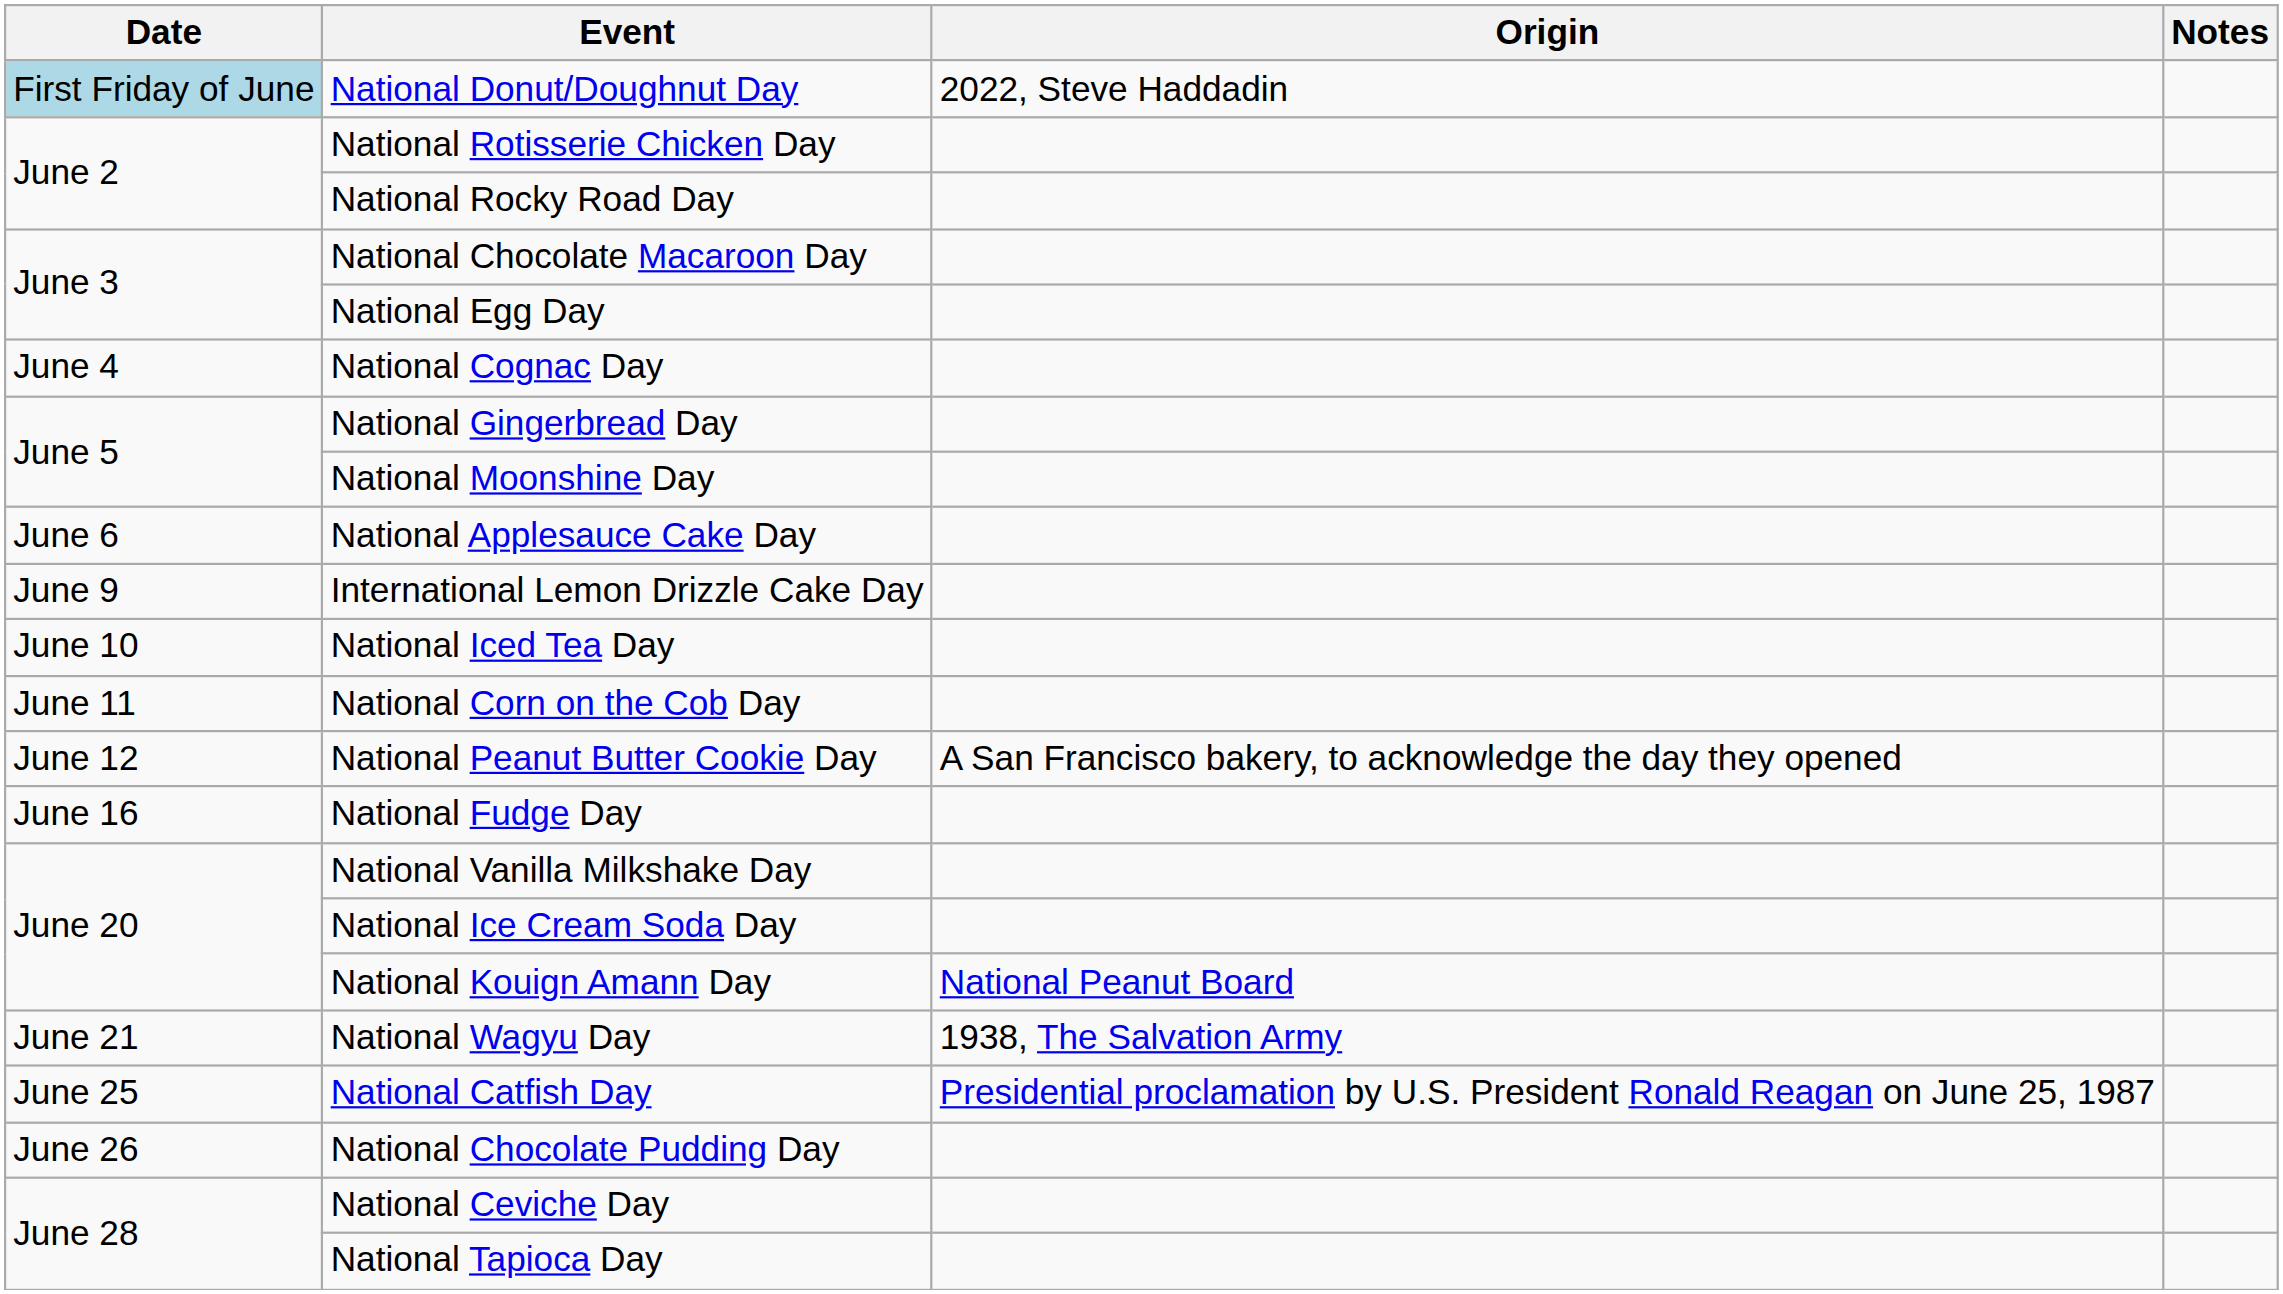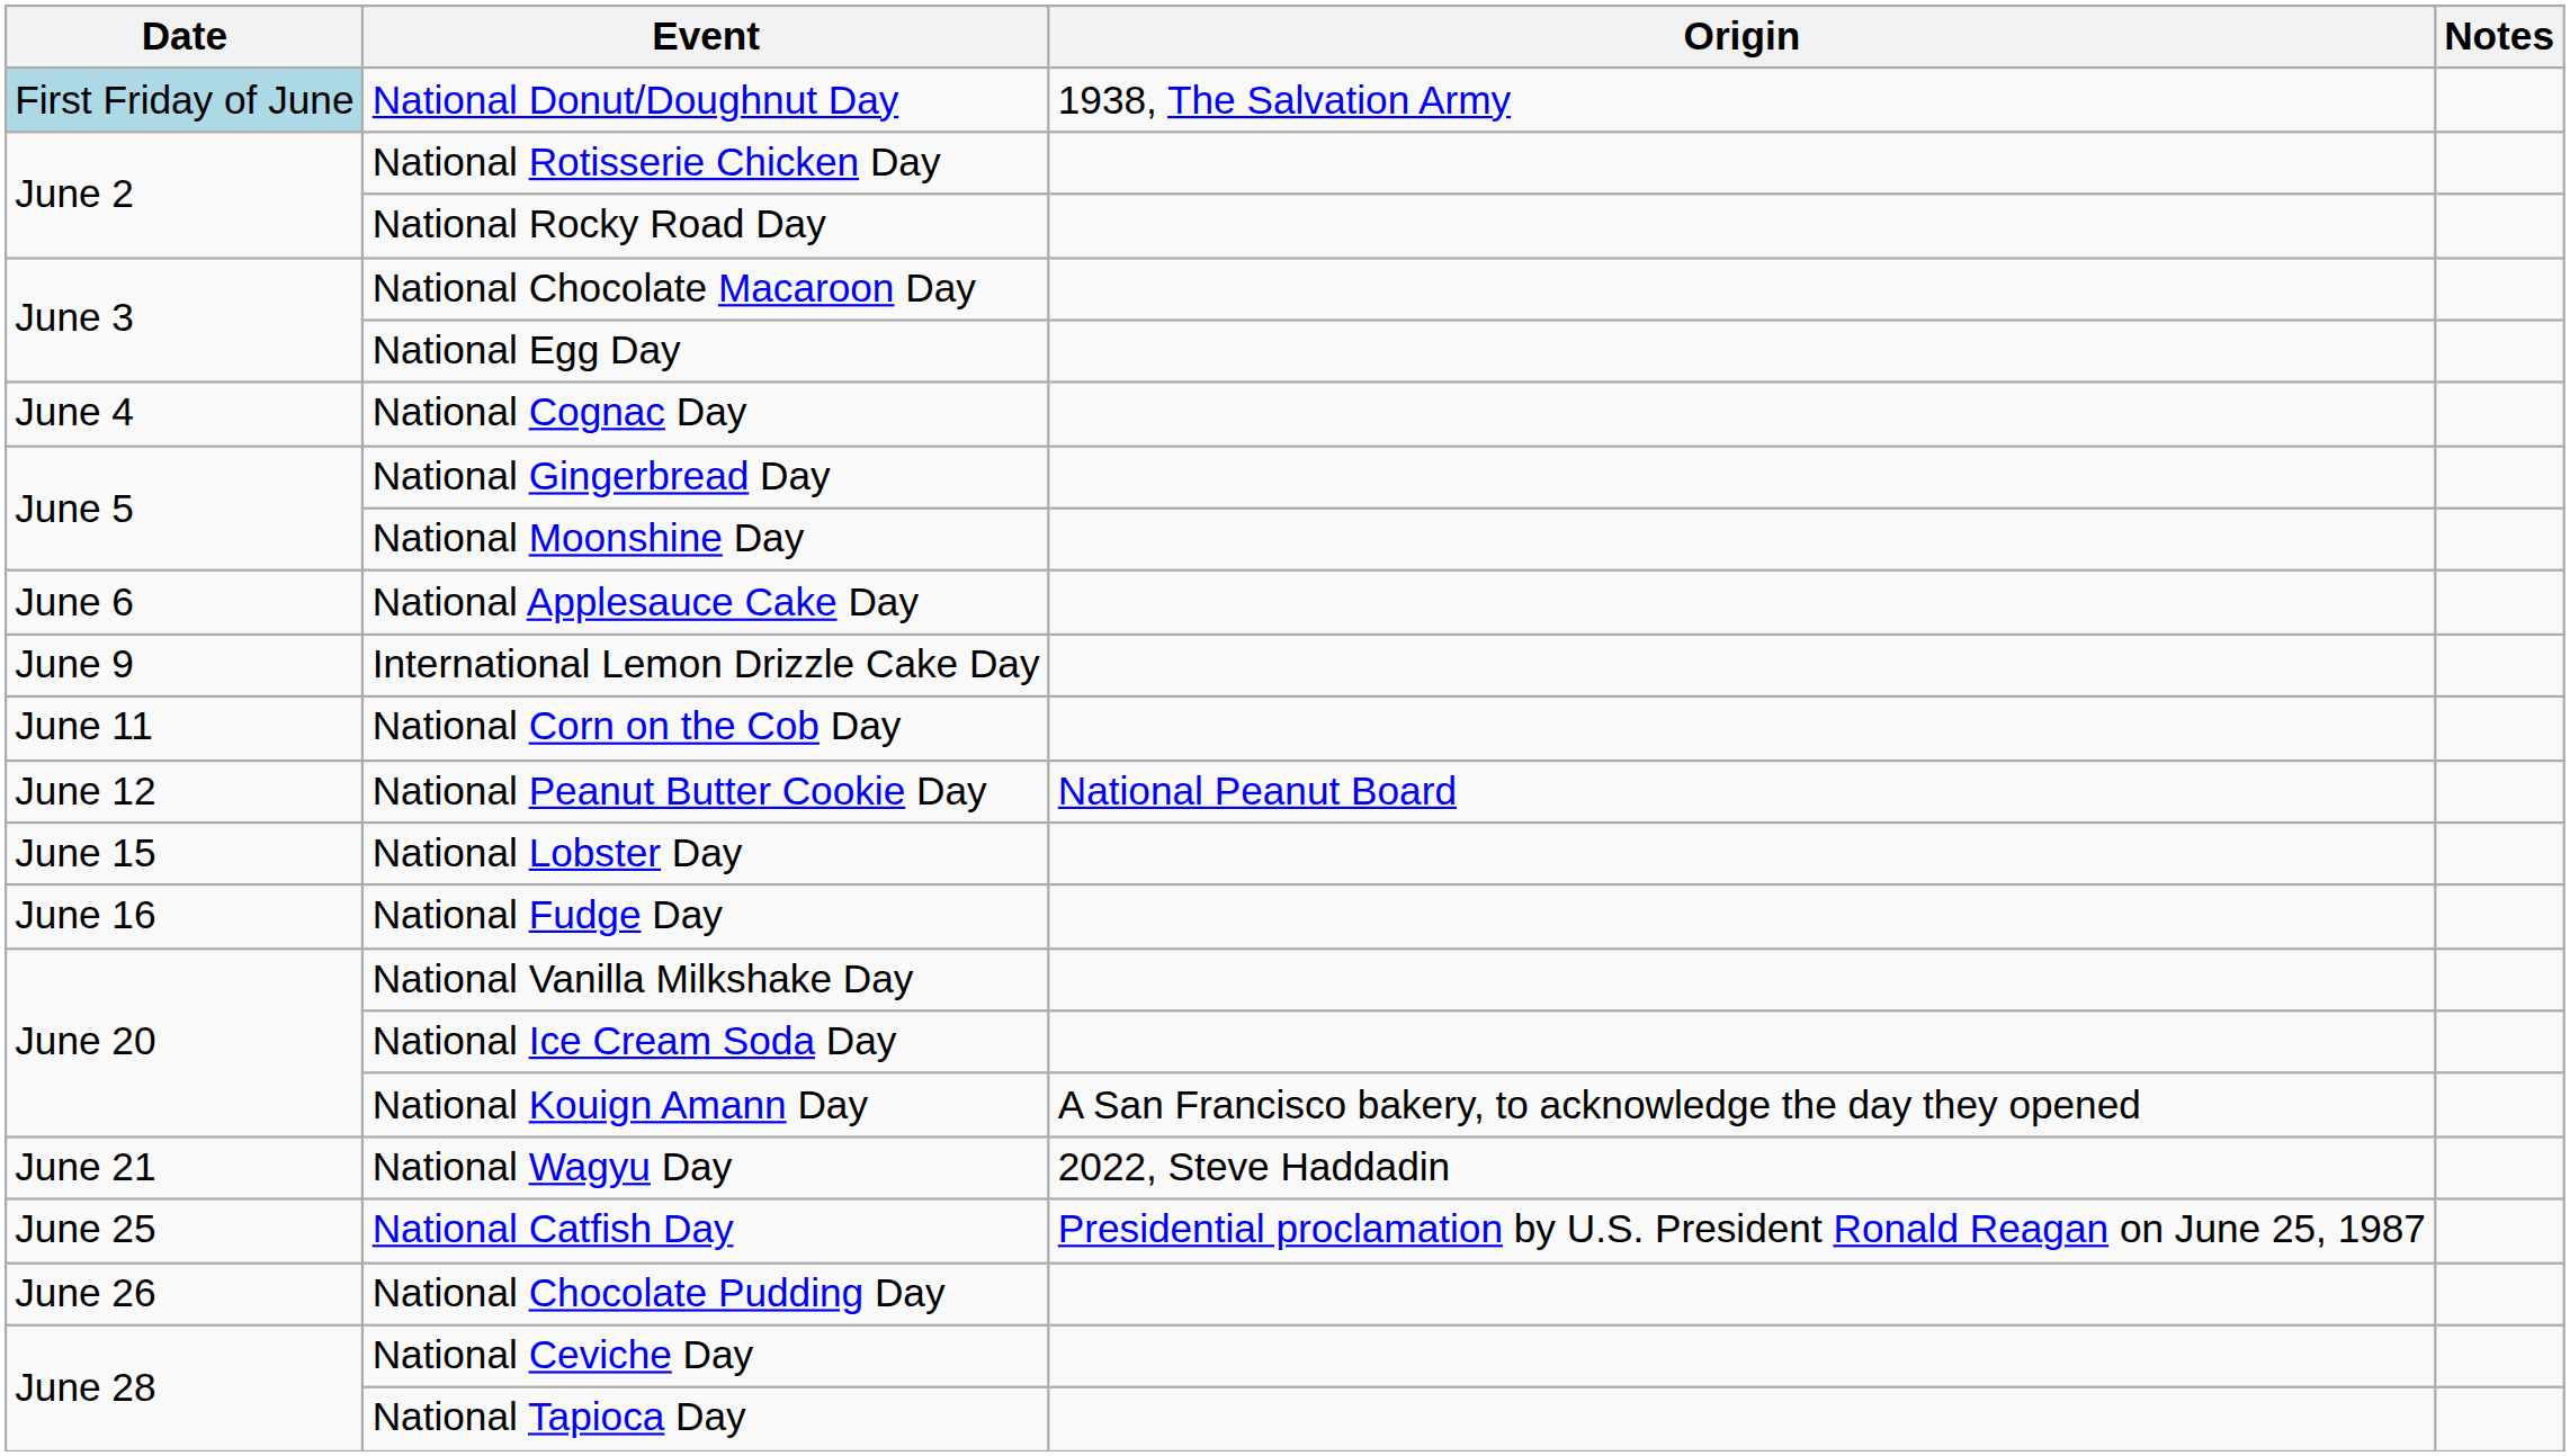 <table class="wikitable sortable">
 <tr>
 <th>Date</th>
 <th>Event</th>
 <th>Origin</th>
 <th>Notes</th>
 </tr>
 <tr>
 <td style="background: lightblue;">First Friday of June</td>
 <td><a href='#'>National Donut/Doughnut Day</a></td>
-<td>2022, Steve Haddadin</td>
+<td>1938, <a href='#'>The Salvation Army</a></td>
 <td></td>
 </tr>
 <tr>
 <td rowspan="2">June 2</td>
 <td>National <a href='#'>Rotisserie Chicken</a> Day</td>
 <td></td>
 <td></td>
 </tr>
 <tr>
 <td>National Rocky Road Day</td>
 <td></td>
 <td></td>
 </tr>
 <tr>
 <td rowspan="2">June 3</td>
 <td>National Chocolate <a href='#'>Macaroon</a> Day</td>
 <td></td>
 <td></td>
 </tr>
 <tr>
 <td>National Egg Day</td>
 <td></td>
 <td></td>
 </tr>
 <tr>
 <td>June 4</td>
 <td>National <a href='#'>Cognac</a> Day</td>
 <td></td>
 <td></td>
 </tr>
 <tr>
 <td rowspan="2">June 5</td>
 <td>National <a href='#'>Gingerbread</a> Day</td>
 <td></td>
 <td></td>
 </tr>
 <tr>
 <td>National <a href='#'>Moonshine</a> Day</td>
 <td></td>
 <td></td>
 </tr>
 <tr>
 <td>June 6</td>
 <td>National <a href='#'>Applesauce Cake</a> Day</td>
 <td></td>
 <td></td>
 </tr>
 <tr>
 <td>June 9</td>
 <td>International Lemon Drizzle Cake Day</td>
 <td></td>
 <td></td>
 </tr>
 <tr>
-<td>June 10</td>
-<td>National <a href='#'>Iced Tea</a> Day</td>
-<td></td>
-<td></td>
-</tr>
-<tr>
 <td>June 11</td>
 <td>National <a href='#'>Corn on the Cob</a> Day</td>
 <td></td>
 <td></td>
 </tr>
 <tr>
 <td>June 12</td>
 <td>National <a href='#'>Peanut Butter Cookie</a> Day</td>
-<td>A San Francisco bakery, to acknowledge the day they opened</td>
+<td><a href='#'>National Peanut Board</a></td>
+<td></td>
+</tr>
+<tr>
+<td>June 15</td>
+<td>National <a href='#'>Lobster</a> Day</td>
+<td></td>
 <td></td>
 </tr>
 <tr>
 <td>June 16</td>
 <td>National <a href='#'>Fudge</a> Day</td>
 <td></td>
 <td></td>
 </tr>
 <tr>
 <td rowspan="3">June 20</td>
 <td>National Vanilla Milkshake Day</td>
 <td></td>
 <td></td>
 </tr>
 <tr>
 <td>National <a href='#'>Ice Cream Soda</a> Day</td>
 <td></td>
 <td></td>
 </tr>
 <tr>
 <td>National <a href='#'>Kouign Amann</a> Day</td>
-<td><a href='#'>National Peanut Board</a></td>
+<td>A San Francisco bakery, to acknowledge the day they opened</td>
 <td></td>
 </tr>
 <tr>
 <td>June 21</td>
 <td>National <a href='#'>Wagyu</a> Day</td>
-<td>1938, <a href='#'>The Salvation Army</a></td>
+<td>2022, Steve Haddadin</td>
 <td></td>
 </tr>
 <tr>
 <td>June 25</td>
 <td><a href='#'>National Catfish Day</a></td>
 <td><a href='#'>Presidential proclamation</a> by U.S. President <a href='#'>Ronald Reagan</a> on June 25, 1987</td>
 <td></td>
 </tr>
 <tr>
 <td>June 26</td>
 <td>National <a href='#'>Chocolate Pudding</a> Day</td>
 <td></td>
 <td></td>
 </tr>
 <tr>
 <td rowspan="2">June 28</td>
 <td>National <a href='#'>Ceviche</a> Day</td>
 <td></td>
 <td></td>
 </tr>
 <tr>
 <td>National <a href='#'>Tapioca</a> Day</td>
 <td></td>
 <td></td>
 </tr>
 </table>
